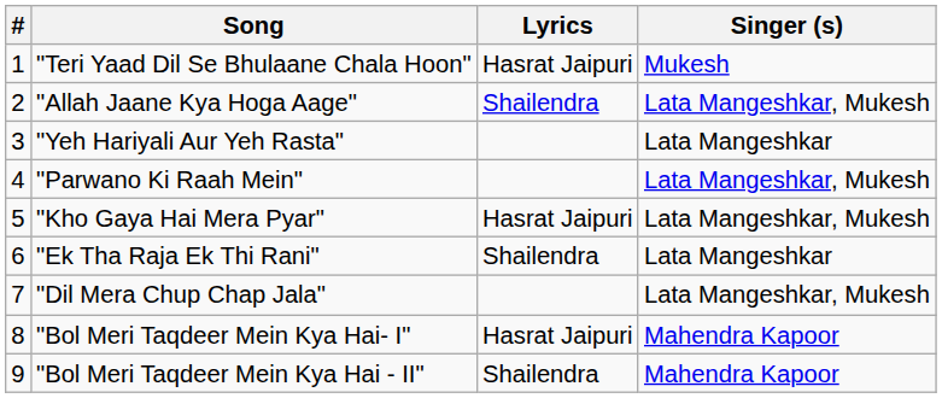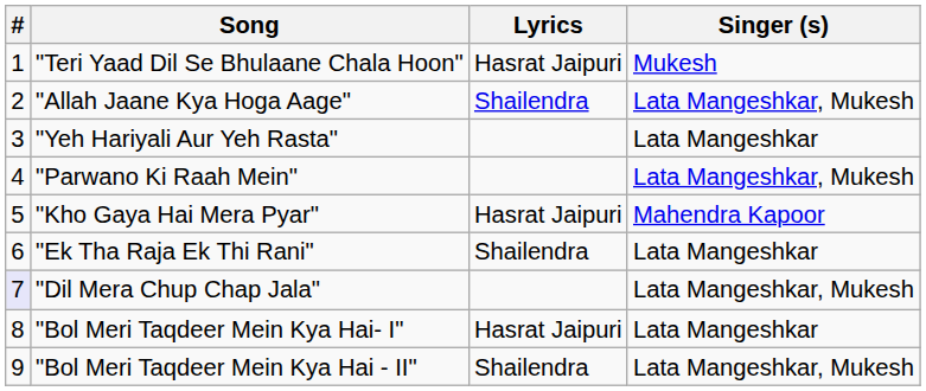 <table class="wikitable" style="font-size:95%;">
 <tr>
 <th>#</th>
 <th>Song</th>
 <th>Lyrics</th>
 <th>Singer (s)</th>
 </tr>
 <tr>
 <td>1</td>
 <td>"Teri Yaad Dil Se Bhulaane Chala Hoon"</td>
 <td>Hasrat Jaipuri</td>
 <td><a href='#'>Mukesh</a></td>
 </tr>
 <tr>
 <td>2</td>
 <td>"Allah Jaane Kya Hoga Aage"</td>
 <td><a href='#'>Shailendra</a></td>
 <td><a href='#'>Lata Mangeshkar</a>, Mukesh</td>
 </tr>
 <tr>
 <td>3</td>
 <td>"Yeh Hariyali Aur Yeh Rasta"</td>
 <td></td>
 <td>Lata Mangeshkar</td>
 </tr>
 <tr>
 <td>4</td>
 <td>"Parwano Ki Raah Mein"</td>
 <td></td>
 <td><a href='#'>Lata Mangeshkar</a>, Mukesh</td>
 </tr>
 <tr>
 <td>5</td>
 <td>"Kho Gaya Hai Mera Pyar"</td>
 <td>Hasrat Jaipuri</td>
-<td>Lata Mangeshkar, Mukesh</td>
+<td><a href='#'>Mahendra Kapoor</a></td>
 </tr>
 <tr>
 <td>6</td>
 <td>"Ek Tha Raja Ek Thi Rani"</td>
 <td>Shailendra</td>
 <td>Lata Mangeshkar</td>
 </tr>
 <tr>
-<td>7</td>
+<td style="background: lavender;">7</td>
 <td>"Dil Mera Chup Chap Jala"</td>
 <td></td>
 <td>Lata Mangeshkar, Mukesh</td>
 </tr>
 <tr>
 <td>8</td>
 <td>"Bol Meri Taqdeer Mein Kya Hai- I"</td>
 <td>Hasrat Jaipuri</td>
-<td><a href='#'>Mahendra Kapoor</a></td>
+<td>Lata Mangeshkar</td>
 </tr>
 <tr>
 <td>9</td>
 <td>"Bol Meri Taqdeer Mein Kya Hai - II"</td>
 <td>Shailendra</td>
-<td><a href='#'>Mahendra Kapoor</a></td>
+<td>Lata Mangeshkar, Mukesh</td>
 </tr>
 </table>
